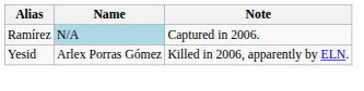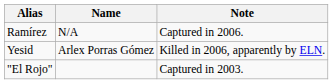 <table class="wikitable">
 <tr>
 <th>Alias</th>
 <th>Name</th>
 <th>Note</th>
 </tr>
 <tr>
 <td>Ramírez</td>
-<td style="background: lightblue;">N/A</td>
+<td>N/A</td>
 <td>Captured in 2006.</td>
 </tr>
 <tr>
 <td>Yesid</td>
 <td>Arlex Porras Gómez</td>
 <td>Killed in 2006, apparently by <a href='#'>ELN</a>.</td>
 </tr>
+<tr>
+<td>"El Rojo"</td>
+<td></td>
+<td>Captured in 2003.</td>
+</tr>
 </table>
